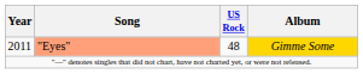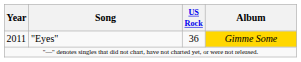 <table class="wikitable">
 <tr>
 <th width="25">Year</th>
 <th style="width:240px;">Song</th>
 <th width="30"><small><a href='#'>US<br>Rock</a><br></small></th>
 <th style="width:140px;">Album</th>
 </tr>
 <tr>
 <td>2011</td>
-<td style="background: lightsalmon;">"Eyes"</td>
-<td style="text-align:center;">48</td>
+<td>"Eyes"</td>
+<td style="text-align:center;">36</td>
 <td style="background: gold; text-align:center;"><em>Gimme Some</em></td>
 </tr>
 <tr>
 <td colspan="6" style="text-align:center; font-size:8pt;">"—" denotes singles that did not chart, have not charted yet, or were not released.</td>
 </tr>
 </table>
